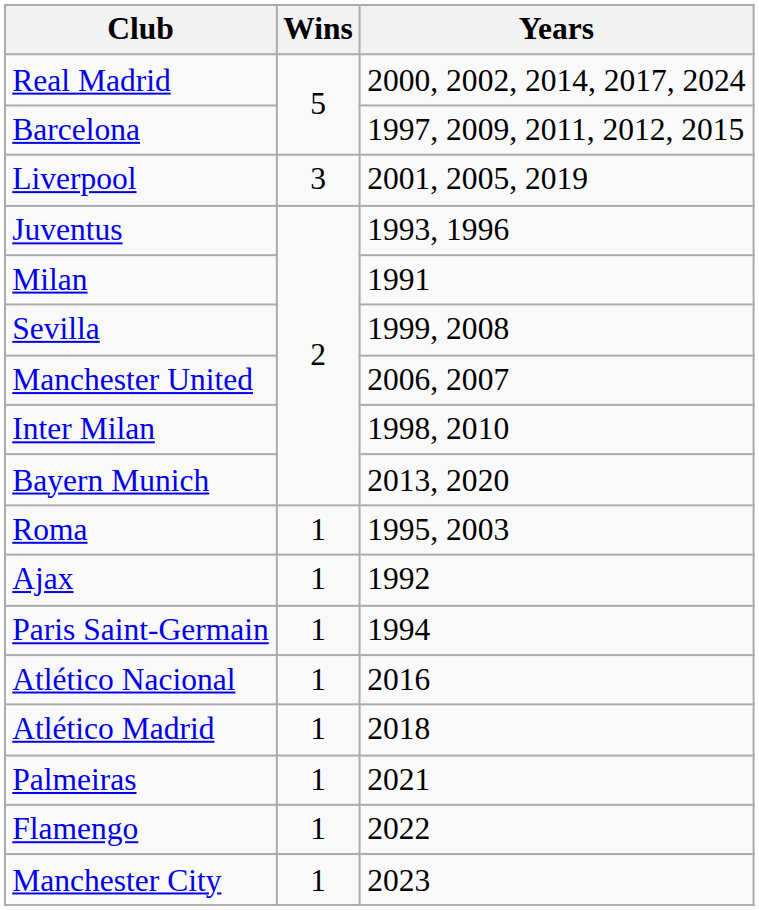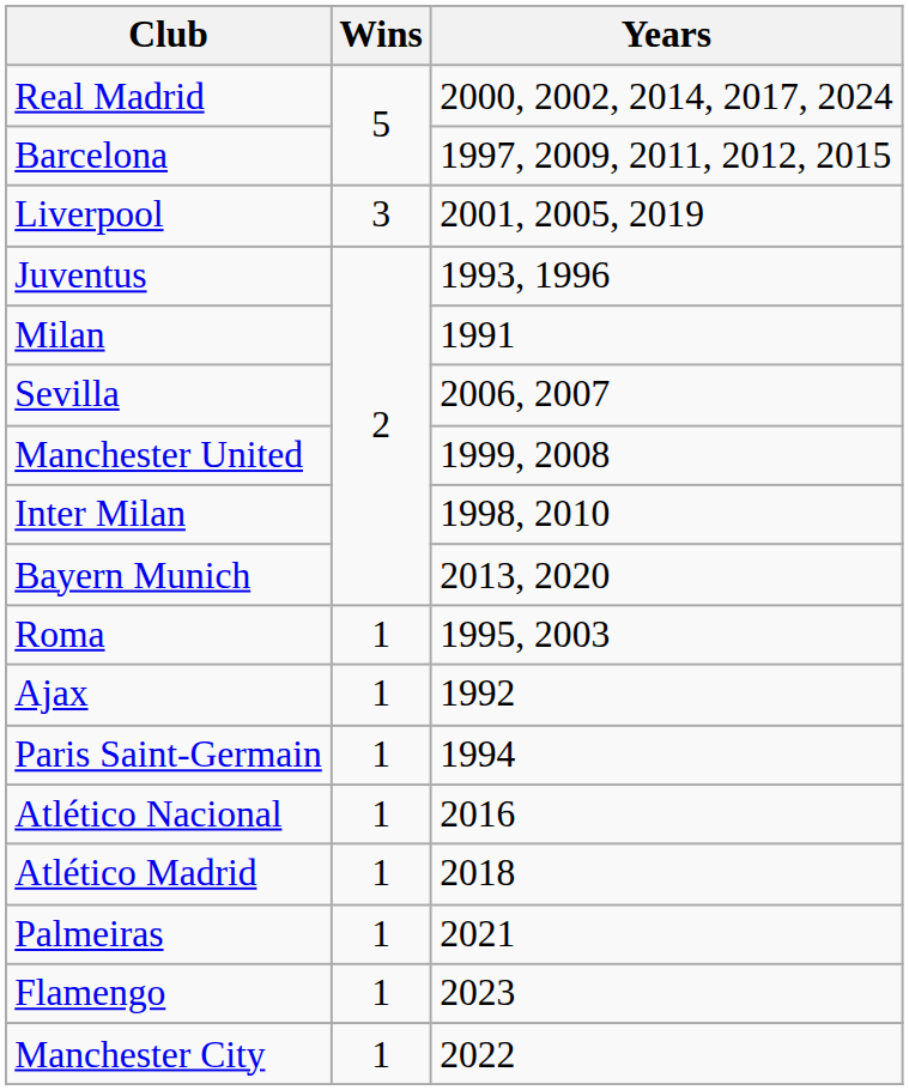 <table class="wikitable sortable">
 <tr>
 <th>Club</th>
 <th>Wins</th>
 <th>Years</th>
 </tr>
 <tr>
 <td> <a href='#'>Real Madrid</a></td>
 <td rowspan="2" align="center">5</td>
 <td>2000, 2002, 2014, 2017, 2024</td>
 </tr>
 <tr>
 <td> <a href='#'>Barcelona</a></td>
 <td>1997, 2009, 2011, 2012, 2015</td>
 </tr>
 <tr>
 <td> <a href='#'>Liverpool</a></td>
 <td align="center">3</td>
 <td>2001, 2005, 2019</td>
 </tr>
 <tr>
 <td> <a href='#'>Juventus</a></td>
 <td rowspan="6" align="center">2</td>
 <td>1993, 1996</td>
 </tr>
 <tr>
 <td> <a href='#'>Milan</a></td>
 <td>1991</td>
 </tr>
 <tr>
 <td> <a href='#'>Sevilla</a></td>
-<td>1999, 2008</td>
+<td>2006, 2007</td>
 </tr>
 <tr>
 <td> <a href='#'>Manchester United</a></td>
-<td>2006, 2007</td>
+<td>1999, 2008</td>
 </tr>
 <tr>
 <td> <a href='#'>Inter Milan</a></td>
 <td>1998, 2010</td>
 </tr>
 <tr>
 <td> <a href='#'>Bayern Munich</a></td>
 <td>2013, 2020</td>
 </tr>
 <tr>
 <td> <a href='#'>Roma</a></td>
 <td align="center">1</td>
 <td>1995, 2003</td>
 </tr>
 <tr>
 <td> <a href='#'>Ajax</a></td>
 <td align="center">1</td>
 <td>1992</td>
 </tr>
 <tr>
 <td> <a href='#'>Paris Saint-Germain</a></td>
 <td align="center">1</td>
 <td>1994</td>
 </tr>
 <tr>
 <td> <a href='#'>Atlético Nacional</a></td>
 <td align="center">1</td>
 <td>2016</td>
 </tr>
 <tr>
 <td> <a href='#'>Atlético Madrid</a></td>
 <td align="center">1</td>
 <td>2018</td>
 </tr>
 <tr>
 <td> <a href='#'>Palmeiras</a></td>
 <td align="center">1</td>
 <td>2021</td>
 </tr>
 <tr>
 <td> <a href='#'>Flamengo</a></td>
 <td align="center">1</td>
-<td>2022</td>
+<td>2023</td>
 </tr>
 <tr>
 <td> <a href='#'>Manchester City</a></td>
 <td align="center">1</td>
-<td>2023</td>
+<td>2022</td>
 </tr>
 <tr>
 </tr>
 </table>
